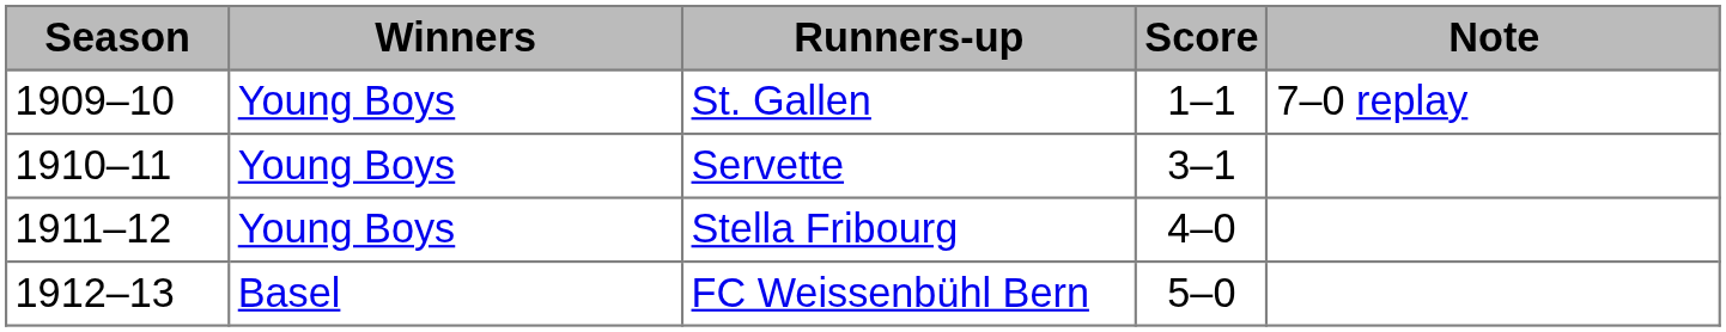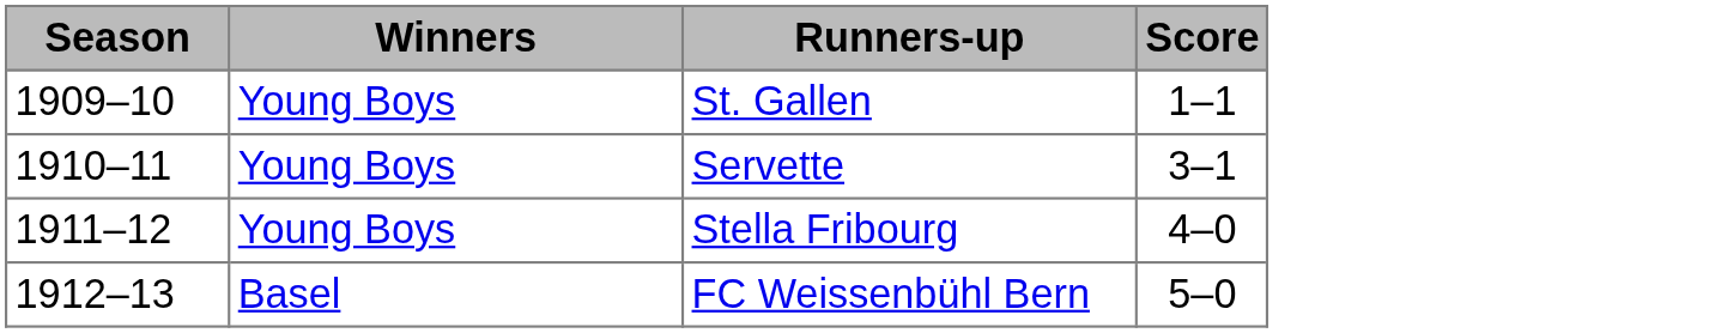 <table cellpadding="3" cellspacing="3" border="1" style="border: gray solid 1px; border-collapse: collapse;">
 <tr ---- bgcolor="#BBBBBB">
 <th width="80px">Season</th>
 <th width="170px">Winners</th>
 <th width="170px">Runners-up</th>
 <th>Score</th>
-<th width="170px">Note</th>
 </tr>
 <tr>
 <td>1909–10</td>
 <td><a href='#'>Young Boys</a></td>
 <td><a href='#'>St. Gallen</a></td>
 <td align="center">1–1</td>
-<td>7–0 <a href='#'>replay</a></td>
 </tr>
 <tr>
 <td>1910–11</td>
 <td><a href='#'>Young Boys</a></td>
 <td><a href='#'>Servette</a></td>
 <td align="center">3–1</td>
-<td></td>
 </tr>
 <tr>
 <td>1911–12</td>
 <td><a href='#'>Young Boys</a></td>
 <td><a href='#'>Stella Fribourg</a></td>
 <td align="center">4–0</td>
-<td></td>
 </tr>
 <tr>
 <td>1912–13</td>
 <td><a href='#'>Basel</a></td>
 <td><a href='#'>FC Weissenbühl Bern</a></td>
 <td align="center">5–0</td>
-<td></td>
 </tr>
 </table>
